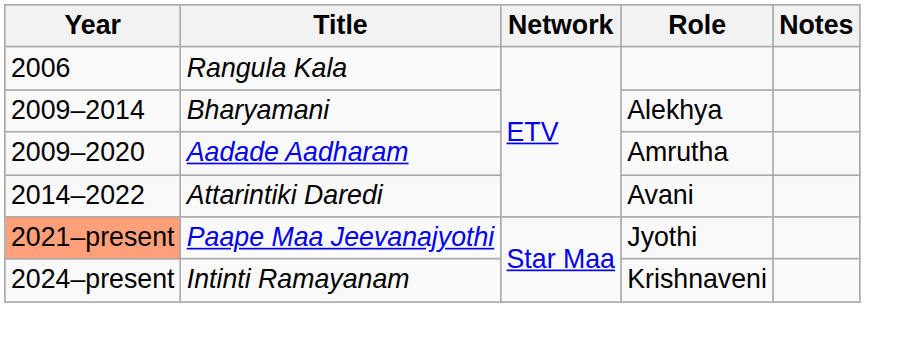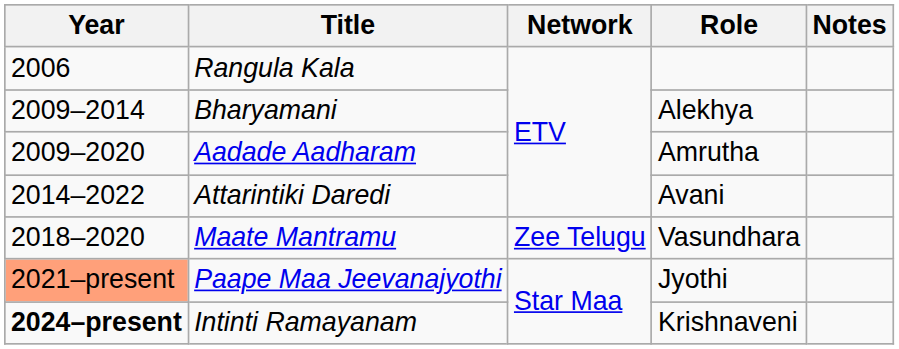 <table class="wikitable sortable">
 <tr>
 <th>Year</th>
 <th>Title</th>
 <th>Network</th>
 <th>Role</th>
 <th>Notes</th>
 </tr>
 <tr>
 <td>2006</td>
 <td><em>Rangula Kala</em></td>
 <td rowspan="4"><a href='#'>ETV</a></td>
 <td></td>
 <td></td>
 </tr>
 <tr>
 <td>2009–2014</td>
 <td><em>Bharyamani</em></td>
 <td>Alekhya</td>
 <td></td>
 </tr>
 <tr>
 <td>2009–2020</td>
 <td><em><a href='#'>Aadade Aadharam</a></em></td>
 <td>Amrutha</td>
 <td></td>
 </tr>
 <tr>
 <td>2014–2022</td>
 <td><em>Attarintiki Daredi</em></td>
 <td>Avani</td>
 <td></td>
 </tr>
 <tr>
+<td>2018–2020</td>
+<td><em><a href='#'>Maate Mantramu</a></em></td>
+<td><a href='#'>Zee Telugu</a></td>
+<td>Vasundhara</td>
+<td></td>
+</tr>
+<tr>
 <td style="background: lightsalmon;">2021–present</td>
 <td><a href='#'><em>Paape Maa Jeevanajyothi</em></a></td>
 <td rowspan="2"><a href='#'>Star Maa</a></td>
 <td>Jyothi</td>
 <td></td>
 </tr>
 <tr>
-<td>2024–present</td>
+<td><strong>2024–present</strong></td>
 <td><em>Intinti Ramayanam</em></td>
 <td>Krishnaveni</td>
 <td></td>
 </tr>
 </table>
